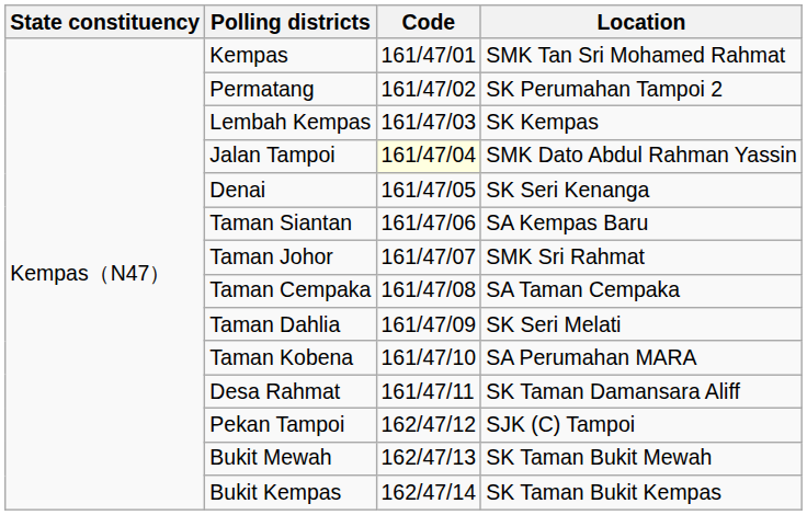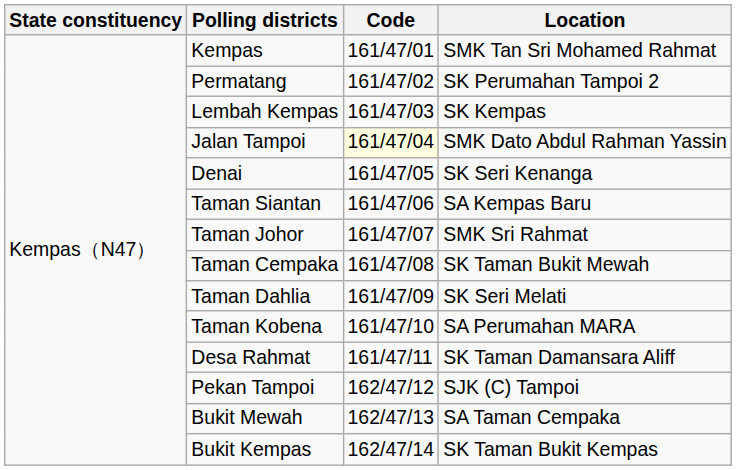 <table class="wikitable sortable mw-collapsible" style="white-space:nowrap;font-size:85%">
 <tr>
 <th>State constituency</th>
 <th>Polling districts</th>
 <th>Code</th>
 <th>Location</th>
 </tr>
 <tr>
 <td rowspan="14">Kempas（N47）</td>
 <td>Kempas</td>
 <td>161/47/01</td>
 <td>SMK Tan Sri Mohamed Rahmat</td>
 </tr>
 <tr>
 <td>Permatang</td>
 <td>161/47/02</td>
 <td>SK Perumahan Tampoi 2</td>
 </tr>
 <tr>
 <td>Lembah Kempas</td>
 <td>161/47/03</td>
 <td>SK Kempas</td>
 </tr>
 <tr>
 <td>Jalan Tampoi</td>
 <td style="background: lightyellow;">161/47/04</td>
 <td>SMK Dato Abdul Rahman Yassin</td>
 </tr>
 <tr>
 <td>Denai</td>
 <td>161/47/05</td>
 <td>SK Seri Kenanga</td>
 </tr>
 <tr>
 <td>Taman Siantan</td>
 <td>161/47/06</td>
 <td>SA Kempas Baru</td>
 </tr>
 <tr>
 <td>Taman Johor</td>
 <td>161/47/07</td>
 <td>SMK Sri Rahmat</td>
 </tr>
 <tr>
 <td>Taman Cempaka</td>
 <td>161/47/08</td>
-<td>SA Taman Cempaka</td>
+<td>SK Taman Bukit Mewah</td>
 </tr>
 <tr>
 <td>Taman Dahlia</td>
 <td>161/47/09</td>
 <td>SK Seri Melati</td>
 </tr>
 <tr>
 <td>Taman Kobena</td>
 <td>161/47/10</td>
 <td>SA Perumahan MARA</td>
 </tr>
 <tr>
 <td>Desa Rahmat</td>
 <td>161/47/11</td>
 <td>SK Taman Damansara Aliff</td>
 </tr>
 <tr>
 <td>Pekan Tampoi</td>
 <td>162/47/12</td>
 <td>SJK (C) Tampoi</td>
 </tr>
 <tr>
 <td>Bukit Mewah</td>
 <td>162/47/13</td>
-<td>SK Taman Bukit Mewah</td>
+<td>SA Taman Cempaka</td>
 </tr>
 <tr>
 <td>Bukit Kempas</td>
 <td>162/47/14</td>
 <td>SK Taman Bukit Kempas</td>
 </tr>
 </table>
